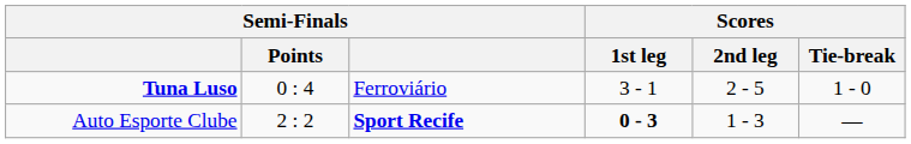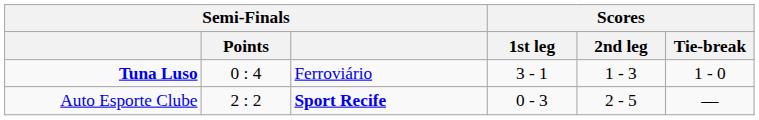 <table class="wikitable" style="text-align:center;">
 <tr>
 <th colspan=3>Semi-Finals</th>
 <th colspan=3>Scores</th>
 </tr>
 <tr>
 <th width="175"></th>
 <th width="75">Points</th>
 <th width="175"></th>
 <th width="75">1st leg</th>
 <th width="75">2nd leg</th>
 <th width="75">Tie-break</th>
 </tr>
 <tr>
 <td align=right><strong><a href='#'>Tuna Luso</a></strong></td>
 <td>0 : 4</td>
 <td align=left><a href='#'>Ferroviário</a></td>
 <td>3 - 1</td>
-<td>2 - 5</td>
+<td>1 - 3</td>
 <td>1 - 0</td>
 </tr>
 <tr>
 <td align=right><a href='#'>Auto Esporte Clube</a></td>
 <td>2 : 2</td>
 <td align=left><strong><a href='#'>Sport Recife</a></strong></td>
-<td><strong>0 - 3</strong></td>
-<td>1 - 3</td>
+<td>0 - 3</td>
+<td>2 - 5</td>
 <td>—</td>
 </tr>
 </table>
